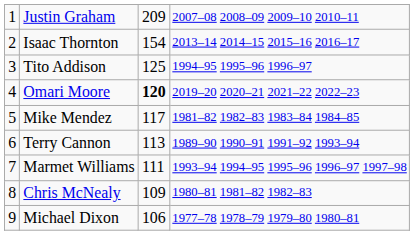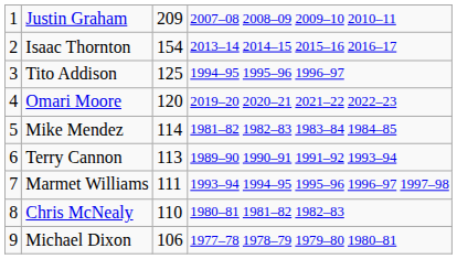 <table class="wikitable">
 <tr>
 </tr>
 <tr>
 <td>1</td>
 <td><a href='#'>Justin Graham</a></td>
 <td>209</td>
 <td style="font-size:80%;"><a href='#'>2007–08</a> <a href='#'>2008–09</a> <a href='#'>2009–10</a> <a href='#'>2010–11</a></td>
 </tr>
 <tr>
 <td>2</td>
 <td>Isaac Thornton</td>
 <td>154</td>
 <td style="font-size:80%;"><a href='#'>2013–14</a> <a href='#'>2014–15</a> <a href='#'>2015–16</a> <a href='#'>2016–17</a></td>
 </tr>
 <tr>
 <td>3</td>
 <td>Tito Addison</td>
 <td>125</td>
 <td style="font-size:80%;"><a href='#'>1994–95</a> <a href='#'>1995–96</a> <a href='#'>1996–97</a></td>
 </tr>
 <tr>
 <td>4</td>
 <td><a href='#'>Omari Moore</a></td>
-<td><strong>120</strong></td>
+<td>120</td>
 <td style="font-size:80%;"><a href='#'>2019–20</a> <a href='#'>2020–21</a> <a href='#'>2021–22</a> <a href='#'>2022–23</a></td>
 </tr>
 <tr>
 <td>5</td>
 <td>Mike Mendez</td>
-<td>117</td>
+<td>114</td>
 <td style="font-size:80%;"><a href='#'>1981–82</a> <a href='#'>1982–83</a> <a href='#'>1983–84</a> <a href='#'>1984–85</a></td>
 </tr>
 <tr>
 <td>6</td>
 <td>Terry Cannon</td>
 <td>113</td>
 <td style="font-size:80%;"><a href='#'>1989–90</a> <a href='#'>1990–91</a> <a href='#'>1991–92</a> <a href='#'>1993–94</a></td>
 </tr>
 <tr>
 <td>7</td>
 <td>Marmet Williams</td>
 <td>111</td>
 <td style="font-size:80%;"><a href='#'>1993–94</a> <a href='#'>1994–95</a> <a href='#'>1995–96</a> <a href='#'>1996–97</a> <a href='#'>1997–98</a></td>
 </tr>
 <tr>
 <td>8</td>
 <td><a href='#'>Chris McNealy</a></td>
-<td>109</td>
+<td>110</td>
 <td style="font-size:80%;"><a href='#'>1980–81</a> <a href='#'>1981–82</a> <a href='#'>1982–83</a></td>
 </tr>
 <tr>
 <td>9</td>
 <td>Michael Dixon</td>
 <td>106</td>
 <td style="font-size:80%;"><a href='#'>1977–78</a> <a href='#'>1978–79</a> <a href='#'>1979–80</a> <a href='#'>1980–81</a></td>
 </tr>
 </table>
